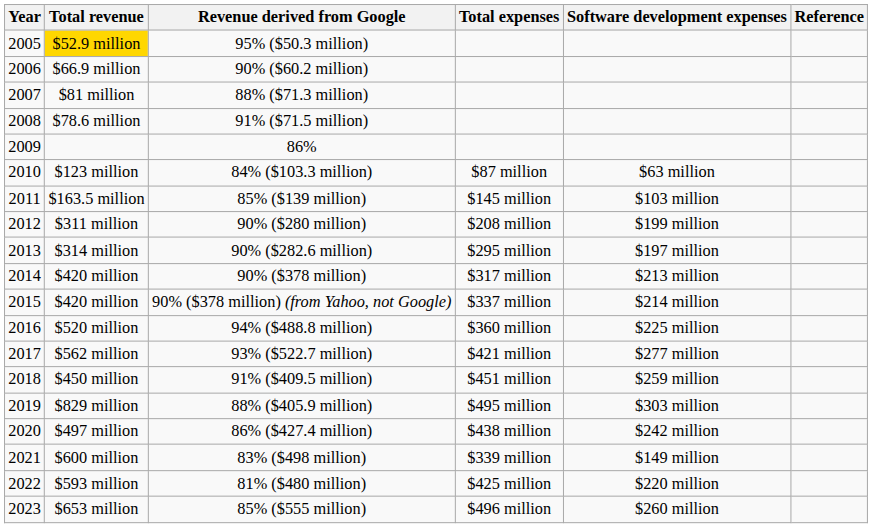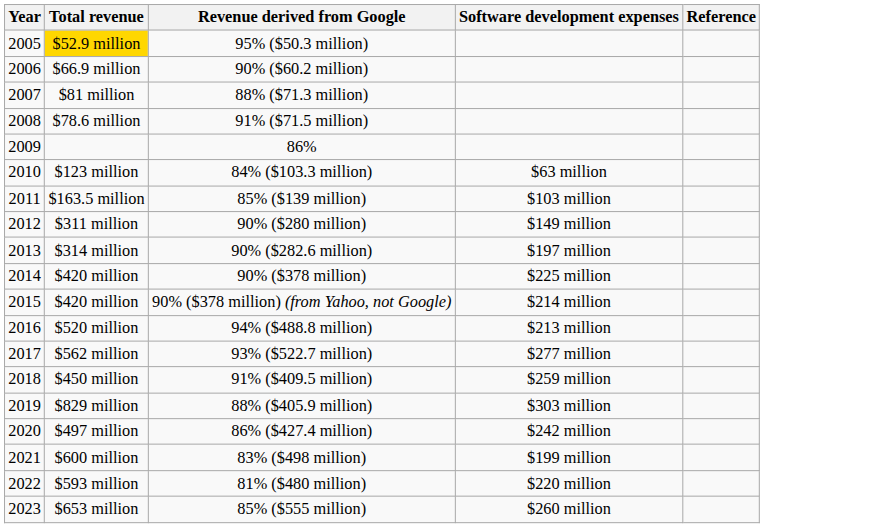 <table class="wikitable" style="text-align:center">
 <tr>
 <th>Year</th>
 <th>Total revenue</th>
 <th>Revenue derived from Google</th>
-<th>Total expenses</th>
 <th>Software development expenses</th>
 <th>Reference</th>
 </tr>
 <tr>
 <td>2005</td>
 <td style="background: gold;">$52.9 million</td>
 <td>95% ($50.3 million)</td>
 <td></td>
 <td></td>
-<td></td>
 </tr>
 <tr>
 <td>2006</td>
 <td>$66.9 million</td>
 <td>90% ($60.2 million)</td>
-<td></td>
 <td></td>
 <td></td>
 </tr>
 <tr>
 <td>2007</td>
 <td>$81 million</td>
 <td>88% ($71.3 million)</td>
 <td></td>
 <td></td>
-<td></td>
 </tr>
 <tr>
 <td>2008</td>
 <td>$78.6 million</td>
 <td>91% ($71.5 million)</td>
-<td></td>
 <td></td>
 <td></td>
 </tr>
 <tr>
 <td>2009</td>
 <td></td>
 <td>86%</td>
 <td></td>
 <td></td>
-<td></td>
 </tr>
 <tr>
 <td>2010</td>
 <td>$123 million</td>
 <td>84% ($103.3 million)</td>
-<td>$87 million</td>
 <td>$63 million</td>
 <td></td>
 </tr>
 <tr>
 <td>2011</td>
 <td>$163.5 million</td>
 <td>85% ($139 million)</td>
-<td>$145 million</td>
 <td>$103 million</td>
 <td></td>
 </tr>
 <tr>
 <td>2012</td>
 <td>$311 million</td>
 <td>90% ($280 million)</td>
-<td>$208 million</td>
-<td>$199 million</td>
+<td>$149 million</td>
 <td></td>
 </tr>
 <tr>
 <td>2013</td>
 <td>$314 million</td>
 <td>90% ($282.6 million)</td>
-<td>$295 million</td>
 <td>$197 million</td>
 <td></td>
 </tr>
 <tr>
 <td>2014</td>
 <td>$420 million</td>
 <td>90% ($378 million)</td>
-<td>$317 million</td>
-<td>$213 million</td>
+<td>$225 million</td>
 <td></td>
 </tr>
 <tr>
 <td>2015</td>
 <td>$420 million</td>
 <td>90% ($378 million) <em>(from Yahoo, not Google)</em></td>
-<td>$337 million</td>
 <td>$214 million</td>
 <td></td>
 </tr>
 <tr>
 <td>2016</td>
 <td>$520 million</td>
 <td>94% ($488.8 million)</td>
-<td>$360 million</td>
-<td>$225 million</td>
+<td>$213 million</td>
 <td></td>
 </tr>
 <tr>
 <td>2017</td>
 <td>$562 million</td>
 <td>93% ($522.7 million)</td>
-<td>$421 million</td>
 <td>$277 million</td>
 <td></td>
 </tr>
 <tr>
 <td>2018</td>
 <td>$450 million</td>
 <td>91% ($409.5 million)</td>
-<td>$451 million</td>
 <td>$259 million</td>
 <td></td>
 </tr>
 <tr>
 <td>2019</td>
 <td>$829 million</td>
 <td>88% ($405.9 million)</td>
-<td>$495 million</td>
 <td>$303 million</td>
 <td></td>
 </tr>
 <tr>
 <td>2020</td>
 <td>$497 million</td>
 <td>86% ($427.4 million)</td>
-<td>$438 million</td>
 <td>$242 million</td>
 <td></td>
 </tr>
 <tr>
 <td>2021</td>
 <td>$600 million</td>
 <td>83% ($498 million)</td>
-<td>$339 million</td>
-<td>$149 million</td>
+<td>$199 million</td>
 <td></td>
 </tr>
 <tr>
 <td>2022</td>
 <td>$593 million</td>
 <td>81% ($480 million)</td>
-<td>$425 million</td>
 <td>$220 million</td>
 <td></td>
 </tr>
 <tr>
 <td>2023</td>
 <td>$653 million</td>
 <td>85% ($555 million)</td>
-<td>$496 million</td>
 <td>$260 million</td>
 <td></td>
 </tr>
 </table>
